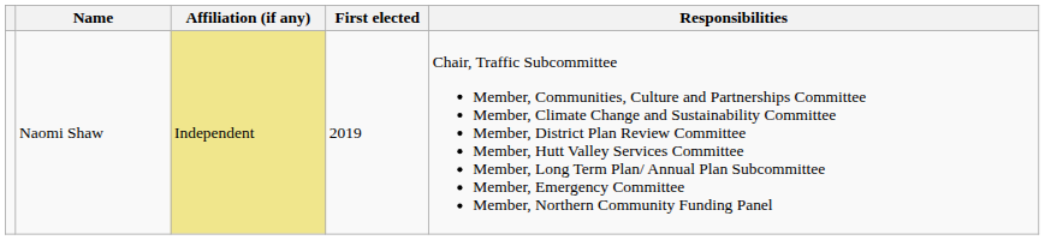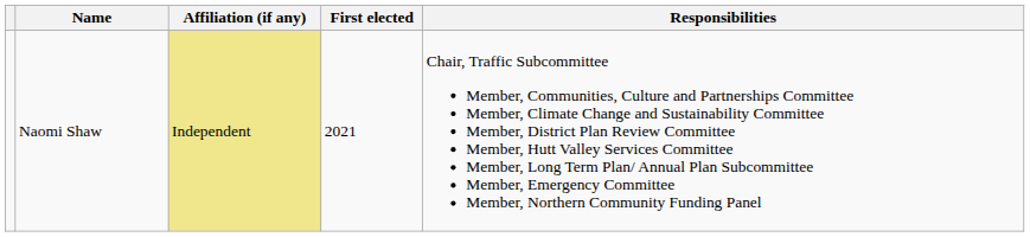 <table class="wikitable" width="81%">
 <tr>
 <th width="1%"></th>
 <th width="15%">Name</th>
 <th width="15%">Affiliation (if any)</th>
 <th width="10%">First elected</th>
 <th width="60%">Responsibilities</th>
 </tr>
 <tr>
 <td bgcolor=></td>
 <td>Naomi Shaw</td>
 <td style="background: khaki;">Independent</td>
-<td>2019</td>
+<td>2021</td>
 <td><br>Chair, Traffic Subcommittee<ul><li>Member, Communities, Culture and Partnerships Committee</li><li>Member, Climate Change and Sustainability Committee</li><li>Member, District Plan Review Committee</li><li>Member, Hutt Valley Services Committee</li><li>Member, Long Term Plan/ Annual Plan Subcommittee</li><li>Member, Emergency Committee</li><li>Member, Northern Community Funding Panel</li></ul></td>
 </tr>
 </table>
